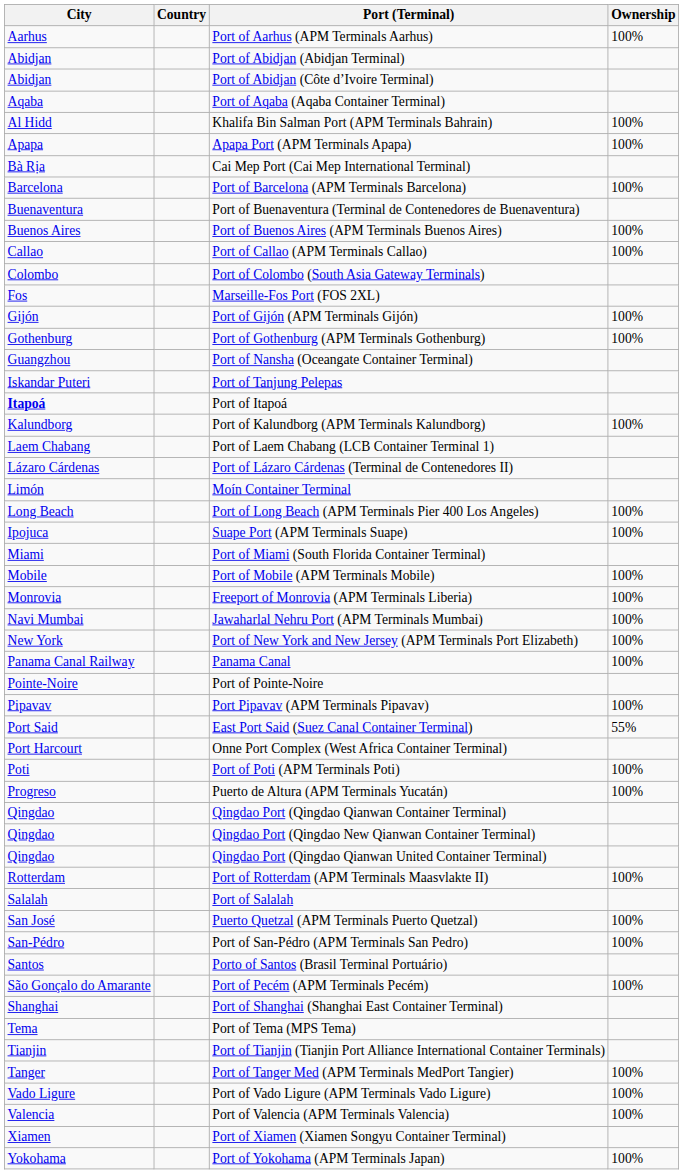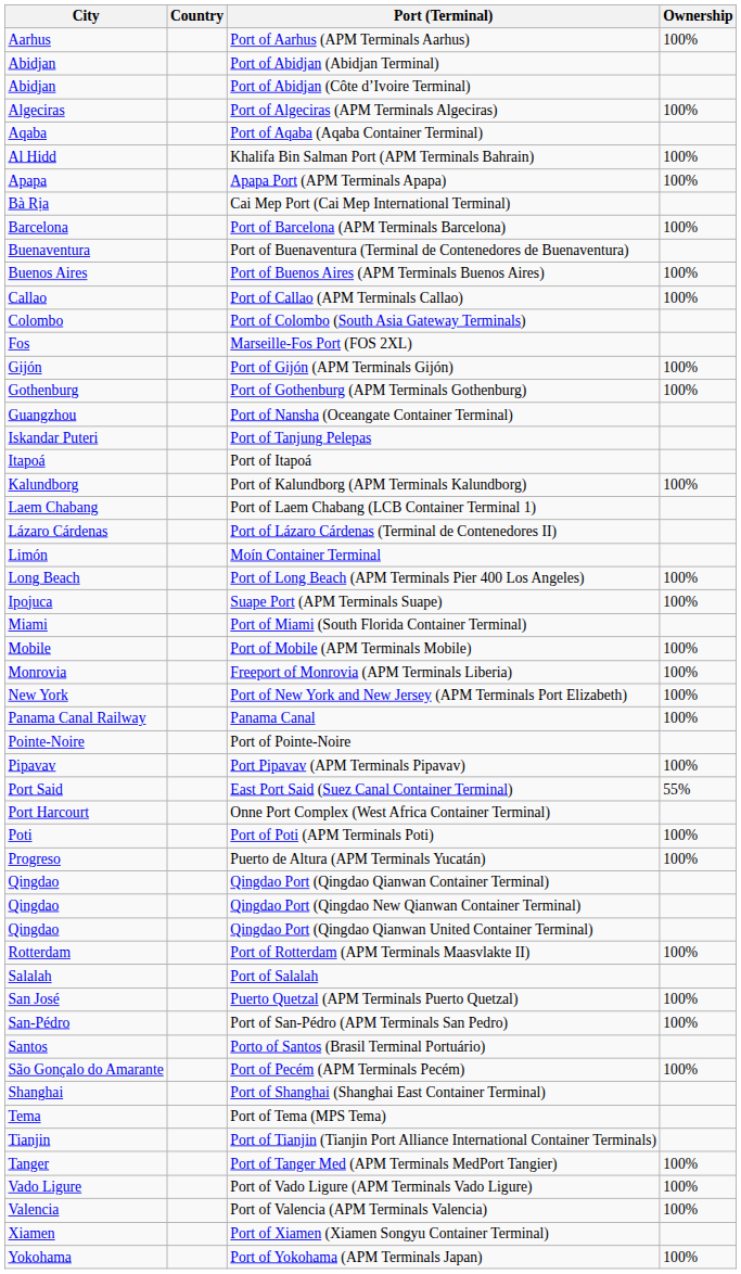 <table class="wikitable sortable">
 <tr>
 <th>City</th>
 <th>Country</th>
 <th>Port (Terminal)</th>
 <th>Ownership</th>
 </tr>
 <tr>
 <td><a href='#'>Aarhus</a></td>
 <td></td>
 <td><a href='#'>Port of Aarhus</a> (APM Terminals Aarhus)</td>
 <td>100%</td>
 </tr>
 <tr>
 <td><a href='#'>Abidjan</a></td>
 <td></td>
 <td><a href='#'>Port of Abidjan</a> (Abidjan Terminal)</td>
 <td></td>
 </tr>
 <tr>
 <td><a href='#'>Abidjan</a></td>
 <td></td>
 <td><a href='#'>Port of Abidjan</a> (Côte d’Ivoire Terminal)</td>
 <td></td>
+</tr>
+<tr>
+<td><a href='#'>Algeciras</a></td>
+<td></td>
+<td><a href='#'>Port of Algeciras</a> (APM Terminals Algeciras)</td>
+<td>100%</td>
 </tr>
 <tr>
 <td><a href='#'>Aqaba</a></td>
 <td></td>
 <td><a href='#'>Port of Aqaba</a> (Aqaba Container Terminal)</td>
 <td></td>
 </tr>
 <tr>
 <td><a href='#'>Al Hidd</a></td>
 <td></td>
 <td>Khalifa Bin Salman Port (APM Terminals Bahrain)</td>
 <td>100%</td>
 </tr>
 <tr>
 <td><a href='#'>Apapa</a></td>
 <td></td>
 <td><a href='#'>Apapa Port</a> (APM Terminals Apapa)</td>
 <td>100%</td>
 </tr>
 <tr>
 <td><a href='#'>Bà Rịa</a></td>
 <td></td>
 <td>Cai Mep Port (Cai Mep International Terminal)</td>
 <td></td>
 </tr>
 <tr>
 <td><a href='#'>Barcelona</a></td>
 <td></td>
 <td><a href='#'>Port of Barcelona</a> (APM Terminals Barcelona)</td>
 <td>100%</td>
 </tr>
 <tr>
 <td><a href='#'>Buenaventura</a></td>
 <td></td>
 <td>Port of Buenaventura (Terminal de Contenedores de Buenaventura)</td>
 <td></td>
 </tr>
 <tr>
 <td><a href='#'>Buenos Aires</a></td>
 <td></td>
 <td><a href='#'>Port of Buenos Aires</a> (APM Terminals Buenos Aires)</td>
 <td>100%</td>
 </tr>
 <tr>
 <td><a href='#'>Callao</a></td>
 <td></td>
 <td><a href='#'>Port of Callao</a> (APM Terminals Callao)</td>
 <td>100%</td>
 </tr>
 <tr>
 <td><a href='#'>Colombo</a></td>
 <td></td>
 <td><a href='#'>Port of Colombo</a> (<a href='#'>South Asia Gateway Terminals</a>)</td>
 <td></td>
 </tr>
 <tr>
 <td><a href='#'>Fos</a></td>
 <td></td>
 <td><a href='#'>Marseille-Fos Port</a> (FOS 2XL)</td>
 <td></td>
 </tr>
 <tr>
 <td><a href='#'>Gijón</a></td>
 <td></td>
 <td><a href='#'>Port of Gijón</a> (APM Terminals Gijón)</td>
 <td>100%</td>
 </tr>
 <tr>
 <td><a href='#'>Gothenburg</a></td>
 <td></td>
 <td><a href='#'>Port of Gothenburg</a> (APM Terminals Gothenburg)</td>
 <td>100%</td>
 </tr>
 <tr>
 <td><a href='#'>Guangzhou</a></td>
 <td></td>
 <td><a href='#'>Port of Nansha</a> (Oceangate Container Terminal)</td>
 <td></td>
 </tr>
 <tr>
 <td><a href='#'>Iskandar Puteri</a></td>
 <td></td>
 <td><a href='#'>Port of Tanjung Pelepas</a></td>
 <td></td>
 </tr>
 <tr>
-<td><strong><a href='#'>Itapoá</a></strong></td>
+<td><a href='#'>Itapoá</a></td>
 <td></td>
 <td>Port of Itapoá</td>
 <td></td>
 </tr>
 <tr>
 <td><a href='#'>Kalundborg</a></td>
 <td></td>
 <td>Port of Kalundborg (APM Terminals Kalundborg)</td>
 <td>100%</td>
 </tr>
 <tr>
 <td><a href='#'>Laem Chabang</a></td>
 <td></td>
 <td>Port of Laem Chabang (LCB Container Terminal 1)</td>
 <td></td>
 </tr>
 <tr>
 <td><a href='#'>Lázaro Cárdenas</a></td>
 <td></td>
 <td><a href='#'>Port of Lázaro Cárdenas</a> (Terminal de Contenedores II)</td>
 <td></td>
 </tr>
 <tr>
 <td><a href='#'>Limón</a></td>
 <td></td>
 <td><a href='#'>Moín Container Terminal</a></td>
 <td></td>
 </tr>
 <tr>
 <td><a href='#'>Long Beach</a></td>
 <td></td>
 <td><a href='#'>Port of Long Beach</a> (APM Terminals Pier 400 Los Angeles)</td>
 <td>100%</td>
 </tr>
 <tr>
 <td><a href='#'>Ipojuca</a></td>
 <td></td>
 <td><a href='#'>Suape Port</a> (APM Terminals Suape)</td>
 <td>100%</td>
 </tr>
 <tr>
 <td><a href='#'>Miami</a></td>
 <td></td>
 <td><a href='#'>Port of Miami</a> (South Florida Container Terminal)</td>
 <td></td>
 </tr>
 <tr>
 <td><a href='#'>Mobile</a></td>
 <td></td>
 <td><a href='#'>Port of Mobile</a> (APM Terminals Mobile)</td>
 <td>100%</td>
 </tr>
 <tr>
 <td><a href='#'>Monrovia</a></td>
 <td></td>
 <td><a href='#'>Freeport of Monrovia</a> (APM Terminals Liberia)</td>
-<td>100%</td>
-</tr>
-<tr>
-<td><a href='#'>Navi Mumbai</a></td>
-<td></td>
-<td><a href='#'>Jawaharlal Nehru Port</a> (APM Terminals Mumbai)</td>
 <td>100%</td>
 </tr>
 <tr>
 <td><a href='#'>New York</a></td>
 <td></td>
 <td><a href='#'>Port of New York and New Jersey</a> (APM Terminals Port Elizabeth)</td>
 <td>100%</td>
 </tr>
 <tr>
 <td><a href='#'>Panama Canal Railway</a></td>
 <td></td>
 <td><a href='#'>Panama Canal</a></td>
 <td>100%</td>
 </tr>
 <tr>
 <td><a href='#'>Pointe-Noire</a></td>
 <td></td>
 <td>Port of Pointe-Noire</td>
 <td></td>
 </tr>
 <tr>
 <td><a href='#'>Pipavav</a></td>
 <td></td>
 <td><a href='#'>Port Pipavav</a> (APM Terminals Pipavav)</td>
 <td>100%</td>
 </tr>
 <tr>
 <td><a href='#'>Port Said</a></td>
 <td></td>
 <td><a href='#'>East Port Said</a> (<a href='#'>Suez Canal Container Terminal</a>)</td>
 <td>55%</td>
 </tr>
 <tr>
 <td><a href='#'>Port Harcourt</a></td>
 <td></td>
 <td>Onne Port Complex (West Africa Container Terminal)</td>
 <td></td>
 </tr>
 <tr>
 <td><a href='#'>Poti</a></td>
 <td></td>
 <td><a href='#'>Port of Poti</a> (APM Terminals Poti)</td>
 <td>100%</td>
 </tr>
 <tr>
 <td><a href='#'>Progreso</a></td>
 <td></td>
 <td>Puerto de Altura (APM Terminals Yucatán)</td>
 <td>100%</td>
 </tr>
 <tr>
 <td><a href='#'>Qingdao</a></td>
 <td></td>
 <td><a href='#'>Qingdao Port</a> (Qingdao Qianwan Container Terminal)</td>
 <td></td>
 </tr>
 <tr>
 <td><a href='#'>Qingdao</a></td>
 <td></td>
 <td><a href='#'>Qingdao Port</a> (Qingdao New Qianwan Container Terminal)</td>
 <td></td>
 </tr>
 <tr>
 <td><a href='#'>Qingdao</a></td>
 <td></td>
 <td><a href='#'>Qingdao Port</a> (Qingdao Qianwan United Container Terminal)</td>
 <td></td>
 </tr>
 <tr>
 <td><a href='#'>Rotterdam</a></td>
 <td></td>
 <td><a href='#'>Port of Rotterdam</a> (APM Terminals Maasvlakte II)</td>
 <td>100%</td>
 </tr>
 <tr>
 <td><a href='#'>Salalah</a></td>
 <td></td>
 <td><a href='#'>Port of Salalah</a></td>
 <td></td>
 </tr>
 <tr>
 <td><a href='#'>San José</a></td>
 <td></td>
 <td><a href='#'>Puerto Quetzal</a> (APM Terminals Puerto Quetzal)</td>
 <td>100%</td>
 </tr>
 <tr>
 <td><a href='#'>San-Pédro</a></td>
 <td></td>
 <td>Port of San-Pédro (APM Terminals San Pedro)</td>
 <td>100%</td>
 </tr>
 <tr>
 <td><a href='#'>Santos</a></td>
 <td></td>
 <td><a href='#'>Porto of Santos</a> (Brasil Terminal Portuário)</td>
 <td></td>
 </tr>
 <tr>
 <td><a href='#'>São Gonçalo do Amarante</a></td>
 <td></td>
 <td><a href='#'>Port of Pecém</a> (APM Terminals Pecém)</td>
 <td>100%</td>
 </tr>
 <tr>
 <td><a href='#'>Shanghai</a></td>
 <td></td>
 <td><a href='#'>Port of Shanghai</a> (Shanghai East Container Terminal)</td>
 <td></td>
 </tr>
 <tr>
 <td><a href='#'>Tema</a></td>
 <td></td>
 <td>Port of Tema (MPS Tema)</td>
 <td></td>
 </tr>
 <tr>
 <td><a href='#'>Tianjin</a></td>
 <td></td>
 <td><a href='#'>Port of Tianjin</a> (Tianjin Port Alliance International Container Terminals)</td>
 <td></td>
 </tr>
 <tr>
 <td><a href='#'>Tanger</a></td>
 <td></td>
 <td><a href='#'>Port of Tanger Med</a> (APM Terminals MedPort Tangier)</td>
 <td>100%</td>
 </tr>
 <tr>
 <td><a href='#'>Vado Ligure</a></td>
 <td></td>
 <td>Port of Vado Ligure (APM Terminals Vado Ligure)</td>
 <td>100%</td>
 </tr>
 <tr>
 <td><a href='#'>Valencia</a></td>
 <td></td>
 <td>Port of Valencia (APM Terminals Valencia)</td>
 <td>100%</td>
 </tr>
 <tr>
 <td><a href='#'>Xiamen</a></td>
 <td></td>
 <td><a href='#'>Port of Xiamen</a> (Xiamen Songyu Container Terminal)</td>
 <td></td>
 </tr>
 <tr>
 <td><a href='#'>Yokohama</a></td>
 <td></td>
 <td><a href='#'>Port of Yokohama</a> (APM Terminals Japan)</td>
 <td>100%</td>
 </tr>
 </table>
